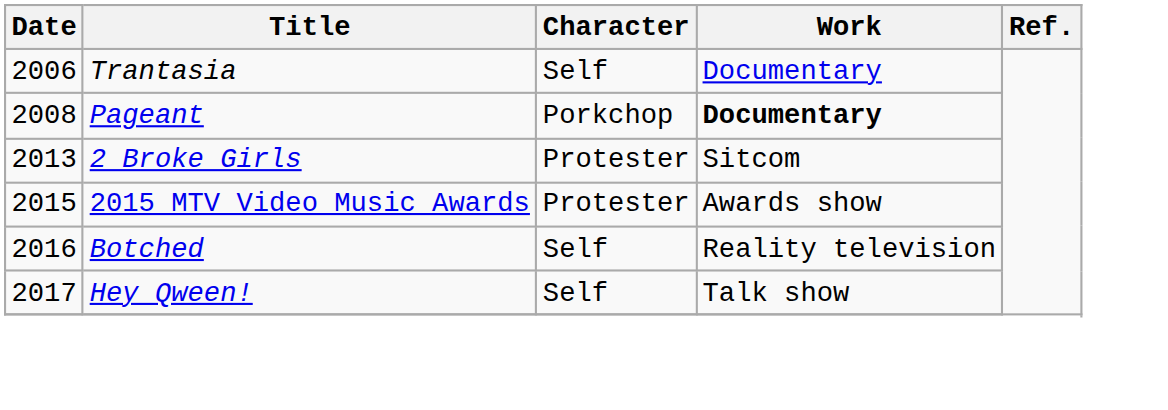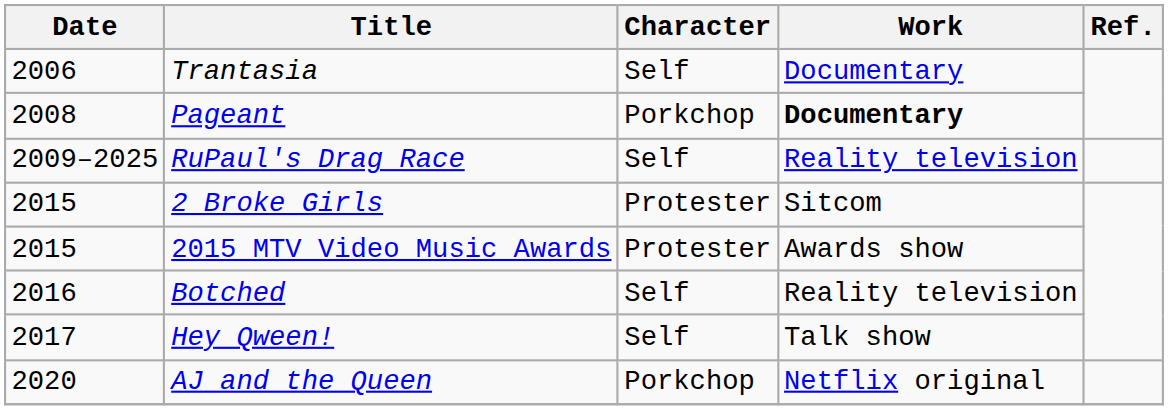 <table class="wikitable">
 <tr>
 <th>Date</th>
 <th>Title</th>
 <th>Character</th>
 <th>Work</th>
 <th>Ref.</th>
 </tr>
 <tr>
 <td>2006</td>
 <td><em>Trantasia</em></td>
 <td>Self</td>
 <td><a href='#'>Documentary</a></td>
 </tr>
 <tr>
 <td>2008</td>
 <td><em><a href='#'>Pageant</a></em></td>
 <td>Porkchop</td>
 <td><strong>Documentary</strong></td>
 </tr>
 <tr>
-<td>2013</td>
+<td>2009–2025</td>
+<td><em><a href='#'>RuPaul's Drag Race</a></em></td>
+<td>Self</td>
+<td><a href='#'>Reality television</a></td>
+<td></td>
+</tr>
+<tr>
+<td>2015</td>
 <td><em><a href='#'>2 Broke Girls</a></em></td>
 <td>Protester</td>
 <td>Sitcom</td>
 </tr>
 <tr>
 <td>2015</td>
 <td><a href='#'>2015 MTV Video Music Awards</a></td>
 <td>Protester</td>
 <td>Awards show</td>
 </tr>
 <tr>
 <td>2016</td>
 <td><em><a href='#'>Botched</a></em></td>
 <td>Self</td>
 <td>Reality television</td>
 </tr>
 <tr>
 <td>2017</td>
 <td><em><a href='#'>Hey Qween!</a></em></td>
 <td>Self</td>
 <td>Talk show</td>
 </tr>
 <tr>
+<td>2020</td>
+<td><em><a href='#'>AJ and the Queen</a></em></td>
+<td>Porkchop</td>
+<td><a href='#'>Netflix</a> original</td>
+<td style="text-align: center;"></td>
+</tr>
+<tr>
 </tr>
 </table>
